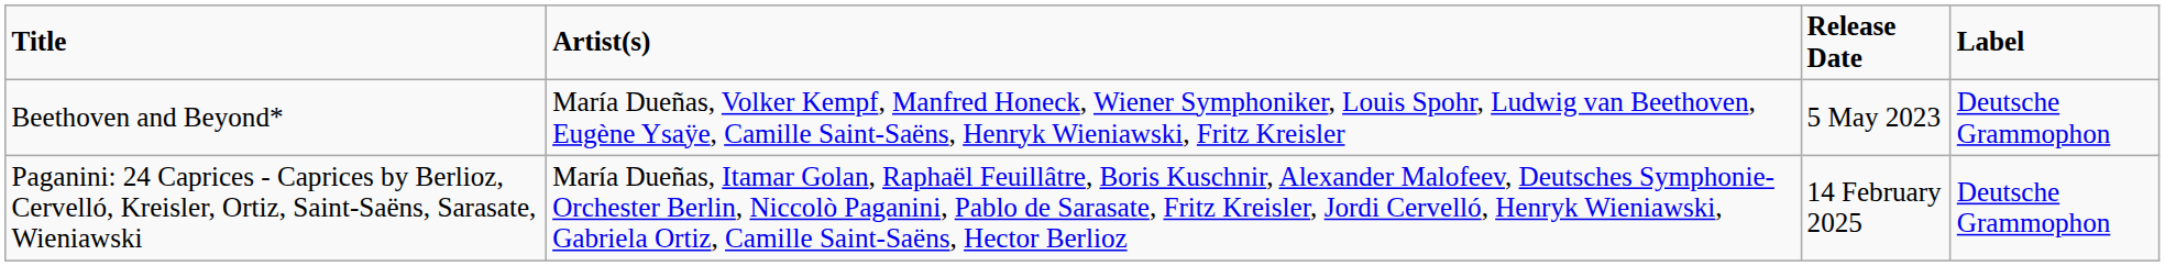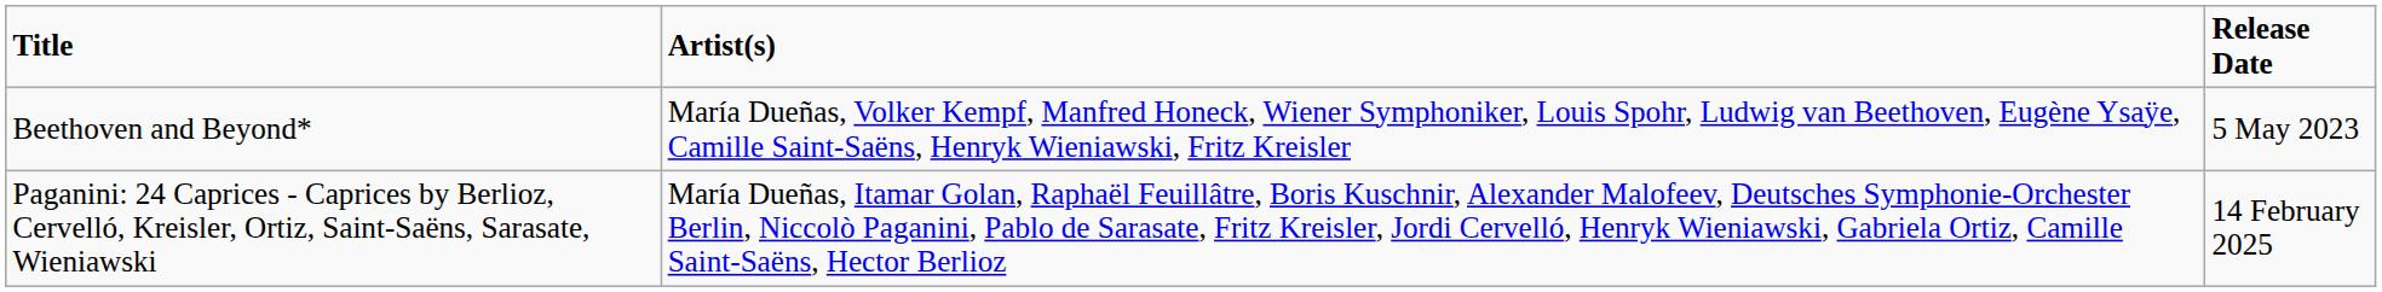 <table class="wikitable">
 <tr>
 <td><strong>Title</strong></td>
 <td><strong>Artist(s)</strong></td>
 <td><strong>Release Date</strong></td>
-<td><strong>Label</strong></td>
 </tr>
 <tr>
 <td>Beethoven and Beyond*</td>
 <td>María Dueñas, <a href='#'>Volker Kempf</a>, <a href='#'>Manfred Honeck</a>, <a href='#'>Wiener Symphoniker</a>, <a href='#'>Louis Spohr</a>, <a href='#'>Ludwig van Beethoven</a>, <a href='#'>Eugène Ysaÿe</a>, <a href='#'>Camille Saint-Saëns</a>, <a href='#'>Henryk Wieniawski</a>, <a href='#'>Fritz Kreisler</a></td>
 <td>5 May 2023</td>
-<td><a href='#'>Deutsche Grammophon</a></td>
 </tr>
 <tr>
 <td>Paganini: 24 Caprices - Caprices by Berlioz, Cervelló, Kreisler, Ortiz, Saint-Saëns, Sarasate, Wieniawski</td>
 <td>María Dueñas, <a href='#'>Itamar Golan</a>, <a href='#'>Raphaël Feuillâtre</a>, <a href='#'>Boris Kuschnir</a>, <a href='#'>Alexander Malofeev</a>, <a href='#'>Deutsches Symphonie-Orchester Berlin</a>, <a href='#'>Niccolò Paganini</a>, <a href='#'>Pablo de Sarasate</a>, <a href='#'>Fritz Kreisler</a>, <a href='#'>Jordi Cervelló</a>, <a href='#'>Henryk Wieniawski</a>, <a href='#'>Gabriela Ortiz</a>, <a href='#'>Camille Saint-Saëns</a>, <a href='#'>Hector Berlioz</a></td>
 <td>14 February 2025</td>
-<td><a href='#'>Deutsche Grammophon</a></td>
 </tr>
 </table>
